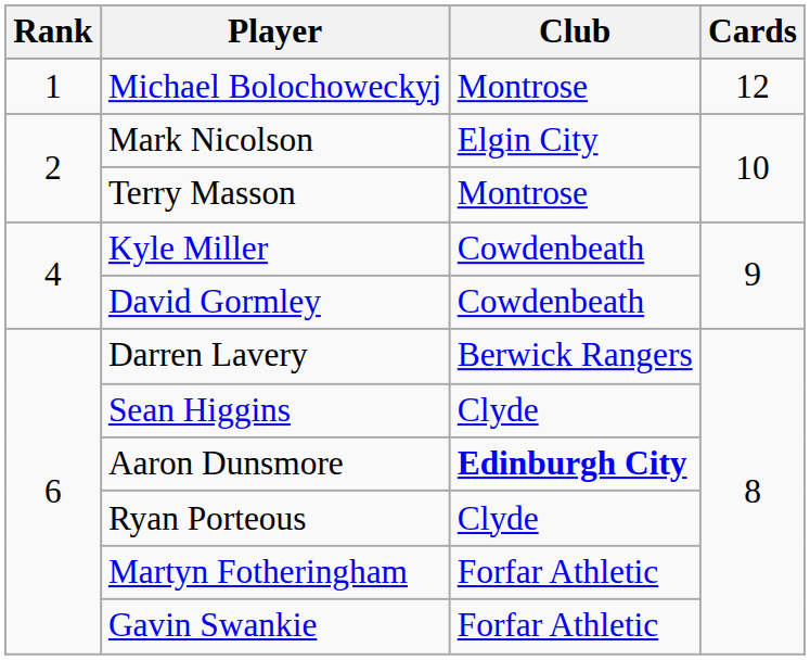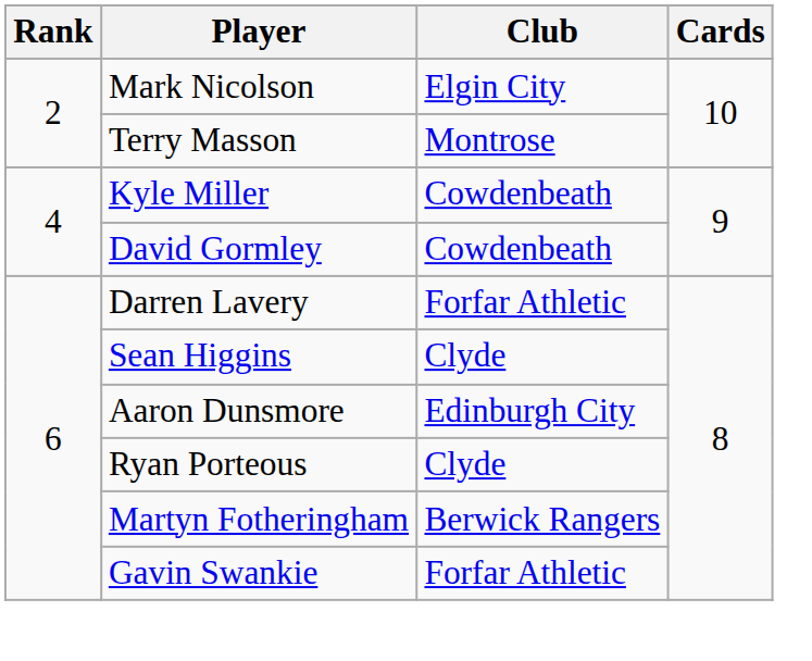 <table class="wikitable" style="text-align:center">
 <tr>
 <th>Rank</th>
 <th>Player</th>
 <th>Club</th>
 <th>Cards</th>
-</tr>
-<tr>
-<td>1</td>
-<td align="left"> <a href='#'>Michael Bolochoweckyj</a></td>
-<td align="left"><a href='#'>Montrose</a></td>
-<td>12</td>
 </tr>
 <tr>
 <td rowspan="2">2</td>
 <td align="left"> Mark Nicolson</td>
 <td align="left"><a href='#'>Elgin City</a></td>
 <td rowspan="2">10</td>
 </tr>
 <tr>
 <td align="left"> Terry Masson</td>
 <td align="left"><a href='#'>Montrose</a></td>
 </tr>
 <tr>
 <td rowspan="2">4</td>
 <td align="left"> <a href='#'>Kyle Miller</a></td>
 <td align="left"><a href='#'>Cowdenbeath</a></td>
 <td rowspan="2">9</td>
 </tr>
 <tr>
 <td align="left"> <a href='#'>David Gormley</a></td>
 <td align="left"><a href='#'>Cowdenbeath</a></td>
 </tr>
 <tr>
 <td rowspan="6">6</td>
 <td align="left"> Darren Lavery</td>
-<td align="left"><a href='#'>Berwick Rangers</a></td>
+<td align="left"><a href='#'>Forfar Athletic</a></td>
 <td rowspan="6">8</td>
 </tr>
 <tr>
 <td align="left"> <a href='#'>Sean Higgins</a></td>
 <td align="left"><a href='#'>Clyde</a></td>
 </tr>
 <tr>
 <td align="left"> Aaron Dunsmore</td>
-<td align="left"><strong><a href='#'>Edinburgh City</a></strong></td>
+<td align="left"><a href='#'>Edinburgh City</a></td>
 </tr>
 <tr>
 <td align="left"> Ryan Porteous</td>
 <td align="left"><a href='#'>Clyde</a></td>
 </tr>
 <tr>
 <td align="left"> <a href='#'>Martyn Fotheringham</a></td>
-<td align="left"><a href='#'>Forfar Athletic</a></td>
+<td align="left"><a href='#'>Berwick Rangers</a></td>
 </tr>
 <tr>
 <td align="left"> <a href='#'>Gavin Swankie</a></td>
 <td align="left"><a href='#'>Forfar Athletic</a></td>
 </tr>
 </table>
